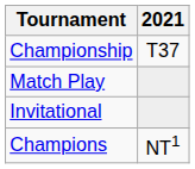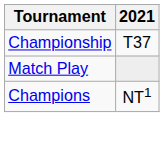 <table class="wikitable" style="text-align:center;">
 <tr>
 <th>Tournament</th>
 <th>2021</th>
 </tr>
 <tr>
 <td align="left"><a href='#'>Championship</a></td>
 <td>T37</td>
 </tr>
 <tr>
 <td align="left"><a href='#'>Match Play</a></td>
 <td style="background:#eeeeee;"></td>
 </tr>
 <tr>
-<td align="left"><a href='#'>Invitational</a></td>
-<td style="background:#eeeeee;"></td>
-</tr>
-<tr>
 <td align="left"><a href='#'>Champions</a></td>
 <td>NT<sup>1</sup></td>
 </tr>
 </table>
